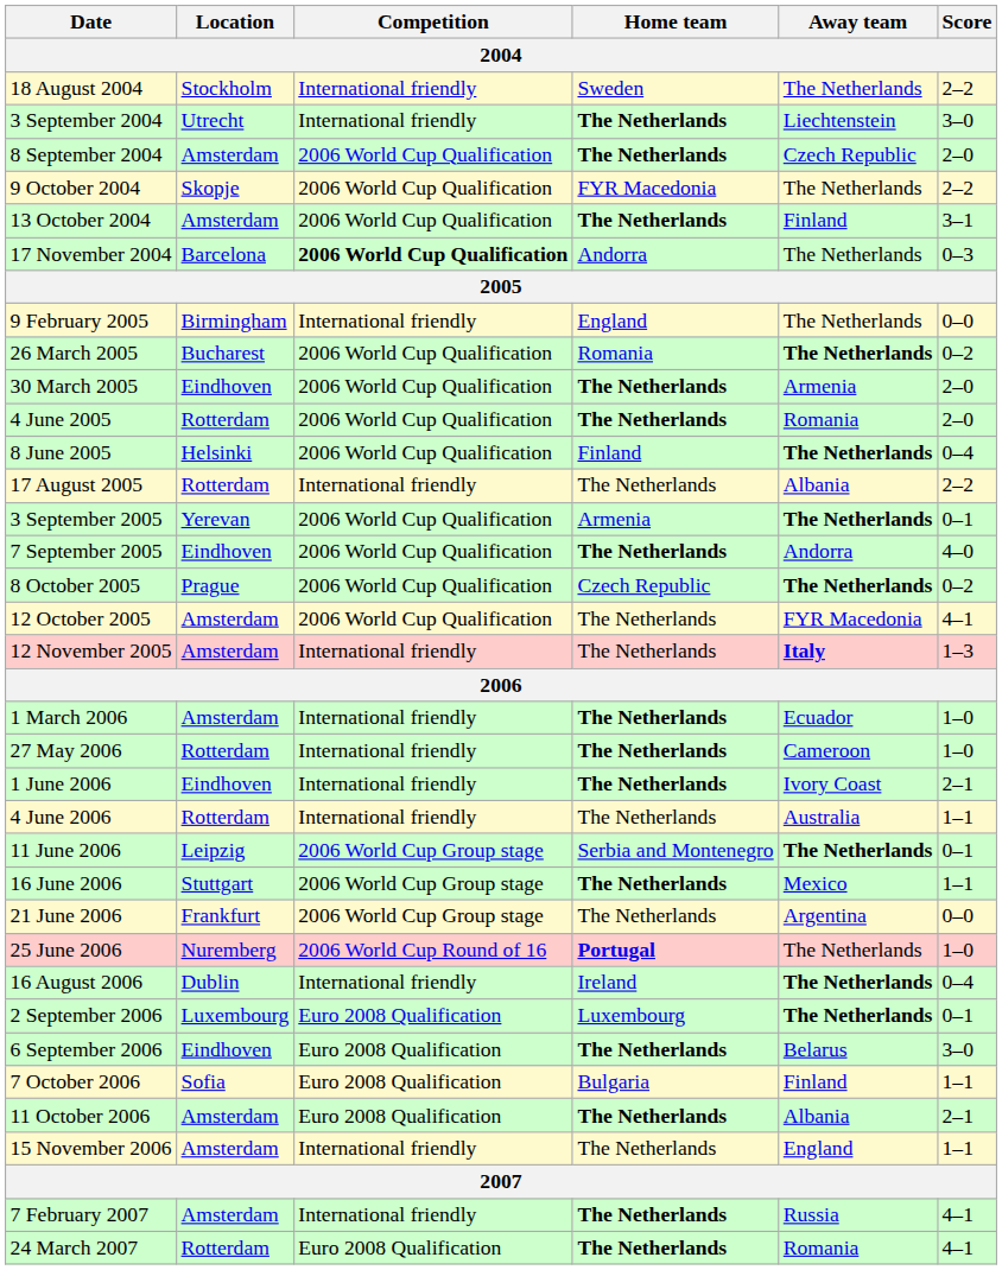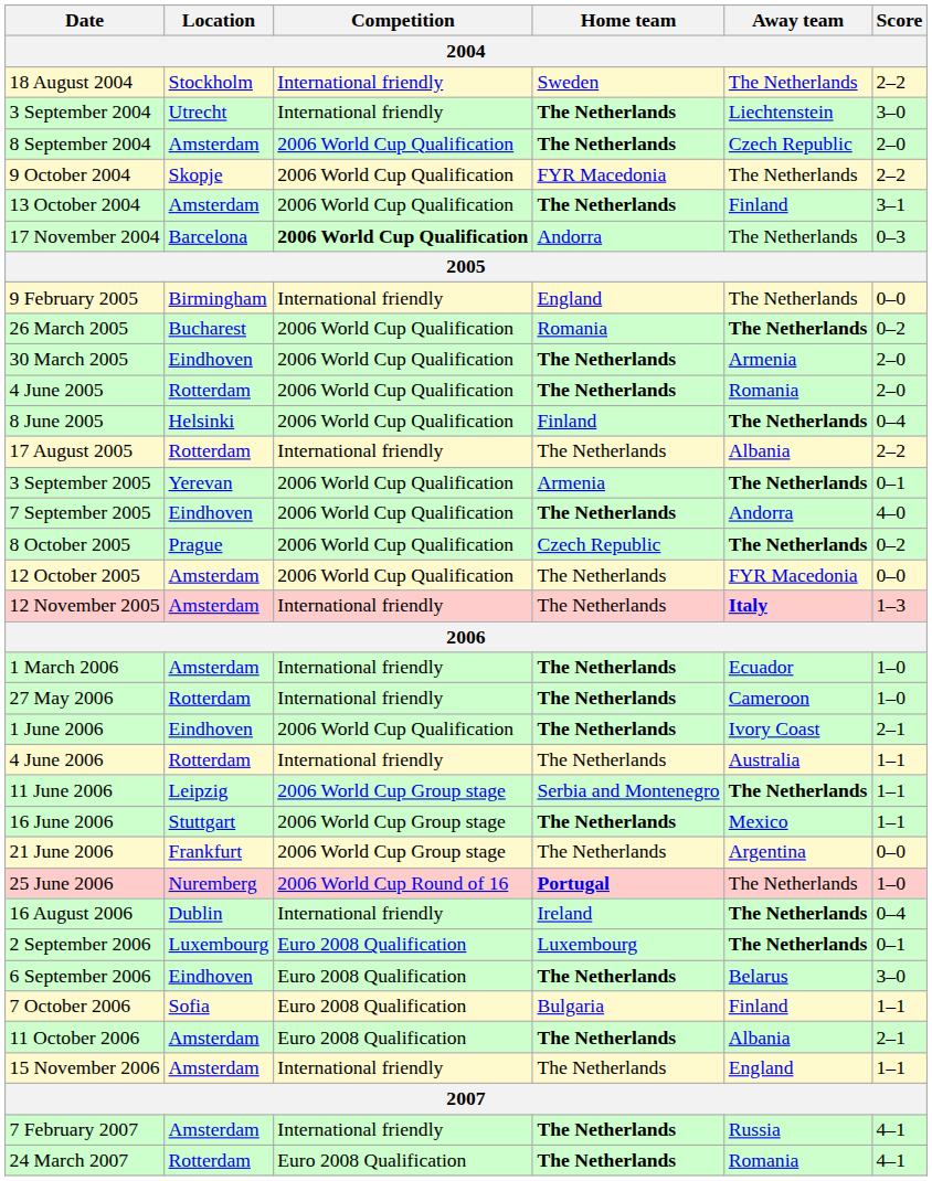 <table class="wikitable collapsible collapsed">
 <tr>
 <th>Date</th>
 <th>Location</th>
 <th>Competition</th>
 <th>Home team</th>
 <th>Away team</th>
 <th>Score</th>
 </tr>
 <tr>
 <th colspan=6><strong>2004</strong></th>
 </tr>
 <tr style="background-color:#FFFACD">
 <td>18 August 2004</td>
 <td><a href='#'>Stockholm</a></td>
 <td><a href='#'>International friendly</a></td>
 <td><a href='#'>Sweden</a></td>
 <td><a href='#'>The Netherlands</a></td>
 <td>2–2</td>
 </tr>
 <tr style="background-color:#CCFFCC">
 <td>3 September 2004</td>
 <td><a href='#'>Utrecht</a></td>
 <td>International friendly</td>
 <td><strong>The Netherlands</strong></td>
 <td><a href='#'>Liechtenstein</a></td>
 <td>3–0</td>
 </tr>
 <tr style="background-color:#CCFFCC">
 <td>8 September 2004</td>
 <td><a href='#'>Amsterdam</a></td>
 <td><a href='#'>2006 World Cup Qualification</a></td>
 <td><strong>The Netherlands</strong></td>
 <td><a href='#'>Czech Republic</a></td>
 <td>2–0</td>
 </tr>
 <tr style="background-color:#FFFACD">
 <td>9 October 2004</td>
 <td><a href='#'>Skopje</a></td>
 <td>2006 World Cup Qualification</td>
 <td><a href='#'>FYR Macedonia</a></td>
 <td>The Netherlands</td>
 <td>2–2</td>
 </tr>
 <tr style="background-color:#CCFFCC">
 <td>13 October 2004</td>
 <td><a href='#'>Amsterdam</a></td>
 <td>2006 World Cup Qualification</td>
 <td><strong>The Netherlands</strong></td>
 <td><a href='#'>Finland</a></td>
 <td>3–1</td>
 </tr>
 <tr style="background-color:#CCFFCC">
 <td>17 November 2004</td>
 <td><a href='#'>Barcelona</a></td>
 <td><strong>2006 World Cup Qualification</strong></td>
 <td><a href='#'>Andorra</a></td>
 <td>The Netherlands</td>
 <td>0–3</td>
 </tr>
 <tr>
 <th colspan=6><strong>2005</strong></th>
 </tr>
 <tr style="background-color:#FFFACD">
 <td>9 February 2005</td>
 <td><a href='#'>Birmingham</a></td>
 <td>International friendly</td>
 <td><a href='#'>England</a></td>
 <td>The Netherlands</td>
 <td>0–0</td>
 </tr>
 <tr style="background-color:#CCFFCC">
 <td>26 March 2005</td>
 <td><a href='#'>Bucharest</a></td>
 <td>2006 World Cup Qualification</td>
 <td><a href='#'>Romania</a></td>
 <td><strong>The Netherlands</strong></td>
 <td>0–2</td>
 </tr>
 <tr style="background-color:#CCFFCC">
 <td>30 March 2005</td>
 <td><a href='#'>Eindhoven</a></td>
 <td>2006 World Cup Qualification</td>
 <td><strong>The Netherlands</strong></td>
 <td><a href='#'>Armenia</a></td>
 <td>2–0</td>
 </tr>
 <tr style="background-color:#CCFFCC">
 <td>4 June 2005</td>
 <td><a href='#'>Rotterdam</a></td>
 <td>2006 World Cup Qualification</td>
 <td><strong>The Netherlands</strong></td>
 <td><a href='#'>Romania</a></td>
 <td>2–0</td>
 </tr>
 <tr style="background-color:#CCFFCC">
 <td>8 June 2005</td>
 <td><a href='#'>Helsinki</a></td>
 <td>2006 World Cup Qualification</td>
 <td><a href='#'>Finland</a></td>
 <td><strong>The Netherlands</strong></td>
 <td>0–4</td>
 </tr>
 <tr style="background-color:#FFFACD">
 <td>17 August 2005</td>
 <td><a href='#'>Rotterdam</a></td>
 <td>International friendly</td>
 <td>The Netherlands</td>
 <td><a href='#'>Albania</a></td>
 <td>2–2</td>
 </tr>
 <tr style="background-color:#CCFFCC">
 <td>3 September 2005</td>
 <td><a href='#'>Yerevan</a></td>
 <td>2006 World Cup Qualification</td>
 <td><a href='#'>Armenia</a></td>
 <td><strong>The Netherlands</strong></td>
 <td>0–1</td>
 </tr>
 <tr style="background-color:#CCFFCC">
 <td>7 September 2005</td>
 <td><a href='#'>Eindhoven</a></td>
 <td>2006 World Cup Qualification</td>
 <td><strong>The Netherlands</strong></td>
 <td><a href='#'>Andorra</a></td>
 <td>4–0</td>
 </tr>
 <tr style="background-color:#CCFFCC">
 <td>8 October 2005</td>
 <td><a href='#'>Prague</a></td>
 <td>2006 World Cup Qualification</td>
 <td><a href='#'>Czech Republic</a></td>
 <td><strong>The Netherlands</strong></td>
 <td>0–2</td>
 </tr>
 <tr style="background-color:#FFFACD">
 <td>12 October 2005</td>
 <td><a href='#'>Amsterdam</a></td>
 <td>2006 World Cup Qualification</td>
 <td>The Netherlands</td>
 <td><a href='#'>FYR Macedonia</a></td>
-<td>4–1</td>
+<td>0–0</td>
 </tr>
 <tr style="background-color:#FFCCCC">
 <td>12 November 2005</td>
 <td><a href='#'>Amsterdam</a></td>
 <td>International friendly</td>
 <td>The Netherlands</td>
 <td><strong><a href='#'>Italy</a></strong></td>
 <td>1–3</td>
 </tr>
 <tr>
 <th colspan=6><strong>2006</strong></th>
 </tr>
 <tr style="background-color:#CCFFCC">
 <td>1 March 2006</td>
 <td><a href='#'>Amsterdam</a></td>
 <td>International friendly</td>
 <td><strong>The Netherlands</strong></td>
 <td><a href='#'>Ecuador</a></td>
 <td>1–0</td>
 </tr>
 <tr style="background-color:#CCFFCC">
 <td>27 May 2006</td>
 <td><a href='#'>Rotterdam</a></td>
 <td>International friendly</td>
 <td><strong>The Netherlands</strong></td>
 <td><a href='#'>Cameroon</a></td>
 <td>1–0</td>
 </tr>
 <tr style="background-color:#CCFFCC">
 <td>1 June 2006</td>
 <td><a href='#'>Eindhoven</a></td>
-<td>International friendly</td>
+<td>2006 World Cup Qualification</td>
 <td><strong>The Netherlands</strong></td>
 <td><a href='#'>Ivory Coast</a></td>
 <td>2–1</td>
 </tr>
 <tr style="background-color:#FFFACD">
 <td>4 June 2006</td>
 <td><a href='#'>Rotterdam</a></td>
 <td>International friendly</td>
 <td>The Netherlands</td>
 <td><a href='#'>Australia</a></td>
 <td>1–1</td>
 </tr>
 <tr style="background-color:#CCFFCC">
 <td>11 June 2006</td>
 <td><a href='#'>Leipzig</a></td>
 <td><a href='#'>2006 World Cup Group stage</a></td>
 <td><a href='#'>Serbia and Montenegro</a></td>
 <td><strong>The Netherlands</strong></td>
-<td>0–1</td>
+<td>1–1</td>
 </tr>
 <tr style="background-color:#CCFFCC">
 <td>16 June 2006</td>
 <td><a href='#'>Stuttgart</a></td>
 <td>2006 World Cup Group stage</td>
 <td><strong>The Netherlands</strong></td>
 <td><a href='#'>Mexico</a></td>
 <td>1–1</td>
 </tr>
 <tr style="background-color:#FFFACD">
 <td>21 June 2006</td>
 <td><a href='#'>Frankfurt</a></td>
 <td>2006 World Cup Group stage</td>
 <td>The Netherlands</td>
 <td><a href='#'>Argentina</a></td>
 <td>0–0</td>
 </tr>
 <tr style="background-color:#FFCCCC">
 <td>25 June 2006</td>
 <td><a href='#'>Nuremberg</a></td>
 <td><a href='#'>2006 World Cup Round of 16</a></td>
 <td><strong><a href='#'>Portugal</a></strong></td>
 <td>The Netherlands</td>
 <td>1–0</td>
 </tr>
 <tr style="background-color:#CCFFCC">
 <td>16 August 2006</td>
 <td><a href='#'>Dublin</a></td>
 <td>International friendly</td>
 <td><a href='#'>Ireland</a></td>
 <td><strong>The Netherlands</strong></td>
 <td>0–4</td>
 </tr>
 <tr style="background-color:#CCFFCC">
 <td>2 September 2006</td>
 <td><a href='#'>Luxembourg</a></td>
 <td><a href='#'>Euro 2008 Qualification</a></td>
 <td><a href='#'>Luxembourg</a></td>
 <td><strong>The Netherlands</strong></td>
 <td>0–1</td>
 </tr>
 <tr style="background-color:#CCFFCC">
 <td>6 September 2006</td>
 <td><a href='#'>Eindhoven</a></td>
 <td>Euro 2008 Qualification</td>
 <td><strong>The Netherlands</strong></td>
 <td><a href='#'>Belarus</a></td>
 <td>3–0</td>
 </tr>
 <tr style="background-color:#FFFACD">
 <td>7 October 2006</td>
 <td><a href='#'>Sofia</a></td>
 <td>Euro 2008 Qualification</td>
 <td><a href='#'>Bulgaria</a></td>
 <td><a href='#'>Finland</a></td>
 <td>1–1</td>
 </tr>
 <tr style="background-color:#CCFFCC">
 <td>11 October 2006</td>
 <td><a href='#'>Amsterdam</a></td>
 <td>Euro 2008 Qualification</td>
 <td><strong>The Netherlands</strong></td>
 <td><a href='#'>Albania</a></td>
 <td>2–1</td>
 </tr>
 <tr style="background-color:#FFFACD">
 <td>15 November 2006</td>
 <td><a href='#'>Amsterdam</a></td>
 <td>International friendly</td>
 <td>The Netherlands</td>
 <td><a href='#'>England</a></td>
 <td>1–1</td>
 </tr>
 <tr>
 <th colspan=6><strong>2007</strong></th>
 </tr>
 <tr style="background-color:#CCFFCC">
 <td>7 February 2007</td>
 <td><a href='#'>Amsterdam</a></td>
 <td>International friendly</td>
 <td><strong>The Netherlands</strong></td>
 <td><a href='#'>Russia</a></td>
 <td>4–1</td>
 </tr>
 <tr style="background-color:#CCFFCC">
 <td>24 March 2007</td>
 <td><a href='#'>Rotterdam</a></td>
 <td>Euro 2008 Qualification</td>
 <td><strong>The Netherlands</strong></td>
 <td><a href='#'>Romania</a></td>
 <td>4–1</td>
 </tr>
 </table>
